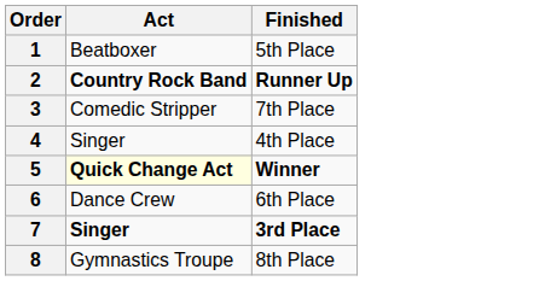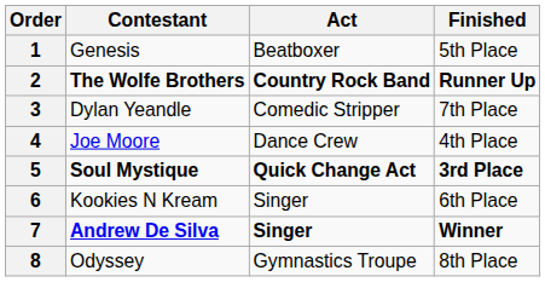 <table class="wikitable">
 <tr>
 <th>Order</th>
+<th>Contestant</th>
 <th>Act</th>
 <th>Finished</th>
 </tr>
 <tr>
 <th>1</th>
+<td>Genesis</td>
 <td>Beatboxer</td>
 <td>5th Place</td>
 </tr>
 <tr>
 <th>2</th>
+<td><strong>The Wolfe Brothers</strong></td>
 <td><strong>Country Rock Band</strong></td>
 <td><strong>Runner Up</strong></td>
 </tr>
 <tr>
 <th>3</th>
+<td>Dylan Yeandle</td>
 <td>Comedic Stripper</td>
 <td>7th Place</td>
 </tr>
 <tr>
 <th>4</th>
-<td>Singer</td>
+<td><a href='#'>Joe Moore</a></td>
+<td>Dance Crew</td>
 <td>4th Place</td>
 </tr>
 <tr>
 <th>5</th>
-<td style="background: lightyellow;"><strong>Quick Change Act</strong></td>
-<td><strong>Winner</strong></td>
+<td><strong>Soul Mystique</strong></td>
+<td><strong>Quick Change Act</strong></td>
+<td><strong>3rd Place</strong></td>
 </tr>
 <tr>
 <th>6</th>
-<td>Dance Crew</td>
+<td>Kookies N Kream</td>
+<td>Singer</td>
 <td>6th Place</td>
 </tr>
 <tr>
 <th>7</th>
+<td><strong><a href='#'>Andrew De Silva</a></strong></td>
 <td><strong>Singer</strong></td>
-<td><strong>3rd Place</strong></td>
+<td><strong>Winner</strong></td>
 </tr>
 <tr>
 <th>8</th>
+<td>Odyssey</td>
 <td>Gymnastics Troupe</td>
 <td>8th Place</td>
 </tr>
 </table>
